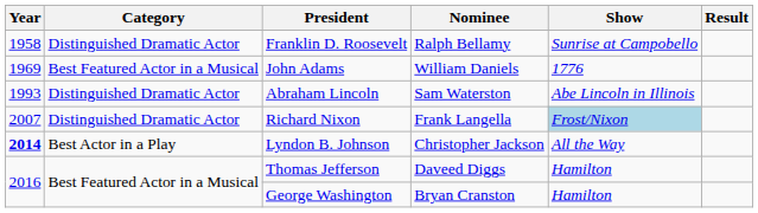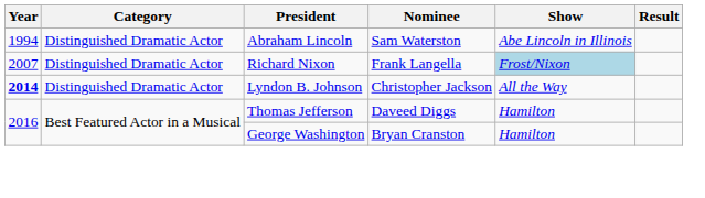 <table class="wikitable sortable">
 <tr>
 <th>Year</th>
 <th>Category</th>
 <th>President</th>
 <th>Nominee</th>
 <th>Show</th>
 <th>Result</th>
 </tr>
 <tr>
-<td><a href='#'>1958</a></td>
-<td><a href='#'>Distinguished Dramatic Actor</a></td>
-<td><a href='#'>Franklin D. Roosevelt</a></td>
-<td><a href='#'>Ralph Bellamy</a></td>
-<td><em><a href='#'>Sunrise at Campobello</a></em></td>
-<td></td>
-</tr>
-<tr>
-<td><a href='#'>1969</a></td>
-<td><a href='#'>Best Featured Actor in a Musical</a></td>
-<td><a href='#'>John Adams</a></td>
-<td><a href='#'>William Daniels</a></td>
-<td><em><a href='#'>1776</a></em></td>
-<td></td>
-</tr>
-<tr>
-<td><a href='#'>1993</a></td>
+<td><a href='#'>1994</a></td>
 <td><a href='#'>Distinguished Dramatic Actor</a></td>
 <td><a href='#'>Abraham Lincoln</a></td>
 <td><a href='#'>Sam Waterston</a></td>
 <td><em><a href='#'>Abe Lincoln in Illinois</a></em></td>
 <td></td>
 </tr>
 <tr>
 <td><a href='#'>2007</a></td>
 <td><a href='#'>Distinguished Dramatic Actor</a></td>
 <td><a href='#'>Richard Nixon</a></td>
 <td><a href='#'>Frank Langella</a></td>
 <td style="background: lightblue;"><em><a href='#'>Frost/Nixon</a></em></td>
 <td></td>
 </tr>
 <tr>
 <td><strong><a href='#'>2014</a></strong></td>
-<td>Best Actor in a Play</td>
+<td><a href='#'>Distinguished Dramatic Actor</a></td>
 <td><a href='#'>Lyndon B. Johnson</a></td>
 <td><a href='#'>Christopher Jackson</a></td>
 <td><em><a href='#'>All the Way</a></em></td>
 <td></td>
 </tr>
 <tr>
 <td rowspan=2><a href='#'>2016</a></td>
 <td rowspan=2>Best Featured Actor in a Musical</td>
 <td><a href='#'>Thomas Jefferson</a></td>
 <td><a href='#'>Daveed Diggs</a></td>
 <td><em><a href='#'>Hamilton</a></em></td>
 <td></td>
 </tr>
 <tr>
 <td><a href='#'>George Washington</a></td>
 <td><a href='#'>Bryan Cranston</a></td>
 <td><em><a href='#'>Hamilton</a></em></td>
 <td></td>
 </tr>
 </table>
